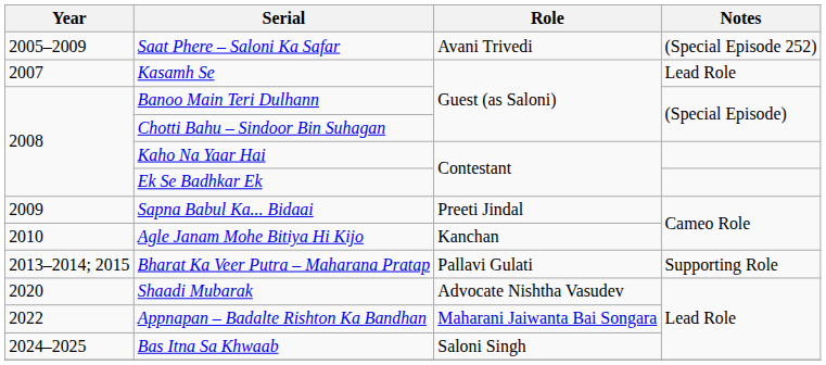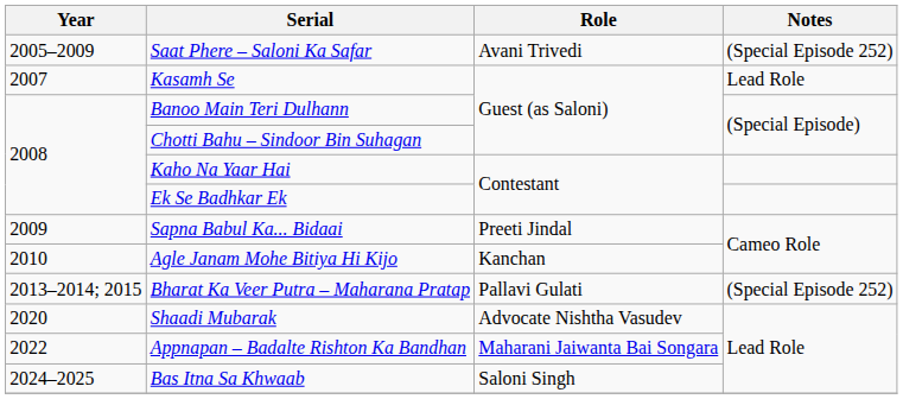 <table class="wikitable sortable">
 <tr>
 <th>Year</th>
 <th>Serial</th>
 <th>Role</th>
 <th>Notes</th>
 </tr>
 <tr>
 <td>2005–2009</td>
 <td><em><a href='#'>Saat Phere – Saloni Ka Safar</a></em></td>
 <td>Avani Trivedi</td>
 <td>(Special Episode 252)</td>
 </tr>
 <tr>
 <td>2007</td>
 <td><em><a href='#'>Kasamh Se</a></em></td>
 <td rowspan="3">Guest (as Saloni)</td>
 <td>Lead Role</td>
 </tr>
 <tr>
 <td rowspan="4">2008</td>
 <td><em><a href='#'>Banoo Main Teri Dulhann</a></em></td>
 <td rowspan="2">(Special Episode)</td>
 </tr>
 <tr>
 <td><em><a href='#'>Chotti Bahu – Sindoor Bin Suhagan</a></em></td>
 </tr>
 <tr>
 <td><em><a href='#'>Kaho Na Yaar Hai</a></em></td>
 <td rowspan="2">Contestant</td>
 <td></td>
 </tr>
 <tr>
 <td><em><a href='#'>Ek Se Badhkar Ek</a></em></td>
 <td></td>
 </tr>
 <tr>
 <td>2009</td>
 <td><em><a href='#'>Sapna Babul Ka... Bidaai</a></em></td>
 <td>Preeti Jindal</td>
 <td rowspan = "2">Cameo Role</td>
 </tr>
 <tr>
 <td>2010</td>
 <td><em><a href='#'>Agle Janam Mohe Bitiya Hi Kijo</a></em></td>
 <td>Kanchan</td>
 </tr>
 <tr>
 <td>2013–2014; 2015</td>
 <td><em><a href='#'>Bharat Ka Veer Putra – Maharana Pratap</a></em></td>
 <td>Pallavi Gulati</td>
-<td>Supporting Role</td>
+<td>(Special Episode 252)</td>
 </tr>
 <tr>
 <td>2020</td>
 <td><em><a href='#'>Shaadi Mubarak</a></em></td>
 <td>Advocate Nishtha Vasudev</td>
 <td rowspan= "3">Lead Role</td>
 </tr>
 <tr>
 <td>2022</td>
 <td><em><a href='#'>Appnapan – Badalte Rishton Ka Bandhan</a></em></td>
 <td><a href='#'>Maharani Jaiwanta Bai Songara</a></td>
 </tr>
 <tr>
 <td>2024–2025</td>
 <td><em><a href='#'>Bas Itna Sa Khwaab</a></em></td>
 <td>Saloni Singh</td>
 </tr>
 <tr>
 </tr>
 </table>
